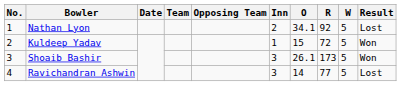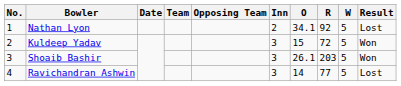 <table class="wikitable sortable">
 <tr>
 <th>No.</th>
 <th>Bowler</th>
 <th>Date</th>
 <th>Team</th>
 <th>Opposing Team</th>
 <th scope="col" style="width:20px;">Inn</th>
 <th scope="col" style="width:20px;">O</th>
 <th scope="col" style="width:20px;">R</th>
 <th scope="col" style="width:20px;">W</th>
 <th>Result</th>
 </tr>
 <tr>
 <td>1</td>
 <td><a href='#'>Nathan Lyon</a></td>
 <td></td>
 <td></td>
 <td></td>
 <td>2</td>
 <td>34.1</td>
 <td>92</td>
 <td>5</td>
 <td>Lost</td>
 </tr>
 <tr>
 <td>2</td>
 <td><a href='#'>Kuldeep Yadav</a></td>
 <td rowspan=3></td>
 <td></td>
 <td></td>
-<td>1</td>
+<td>3</td>
 <td>15</td>
 <td>72</td>
 <td>5</td>
 <td>Won</td>
 </tr>
 <tr>
 <td>3</td>
 <td><a href='#'>Shoaib Bashir</a></td>
 <td></td>
 <td></td>
 <td>3</td>
 <td>26.1</td>
-<td>173</td>
+<td>203</td>
 <td>5</td>
 <td>Won</td>
 </tr>
 <tr>
 <td>4</td>
 <td><a href='#'>Ravichandran Ashwin</a></td>
 <td></td>
 <td></td>
 <td>3</td>
 <td>14</td>
 <td>77</td>
 <td>5</td>
 <td>Lost</td>
 </tr>
 </table>
